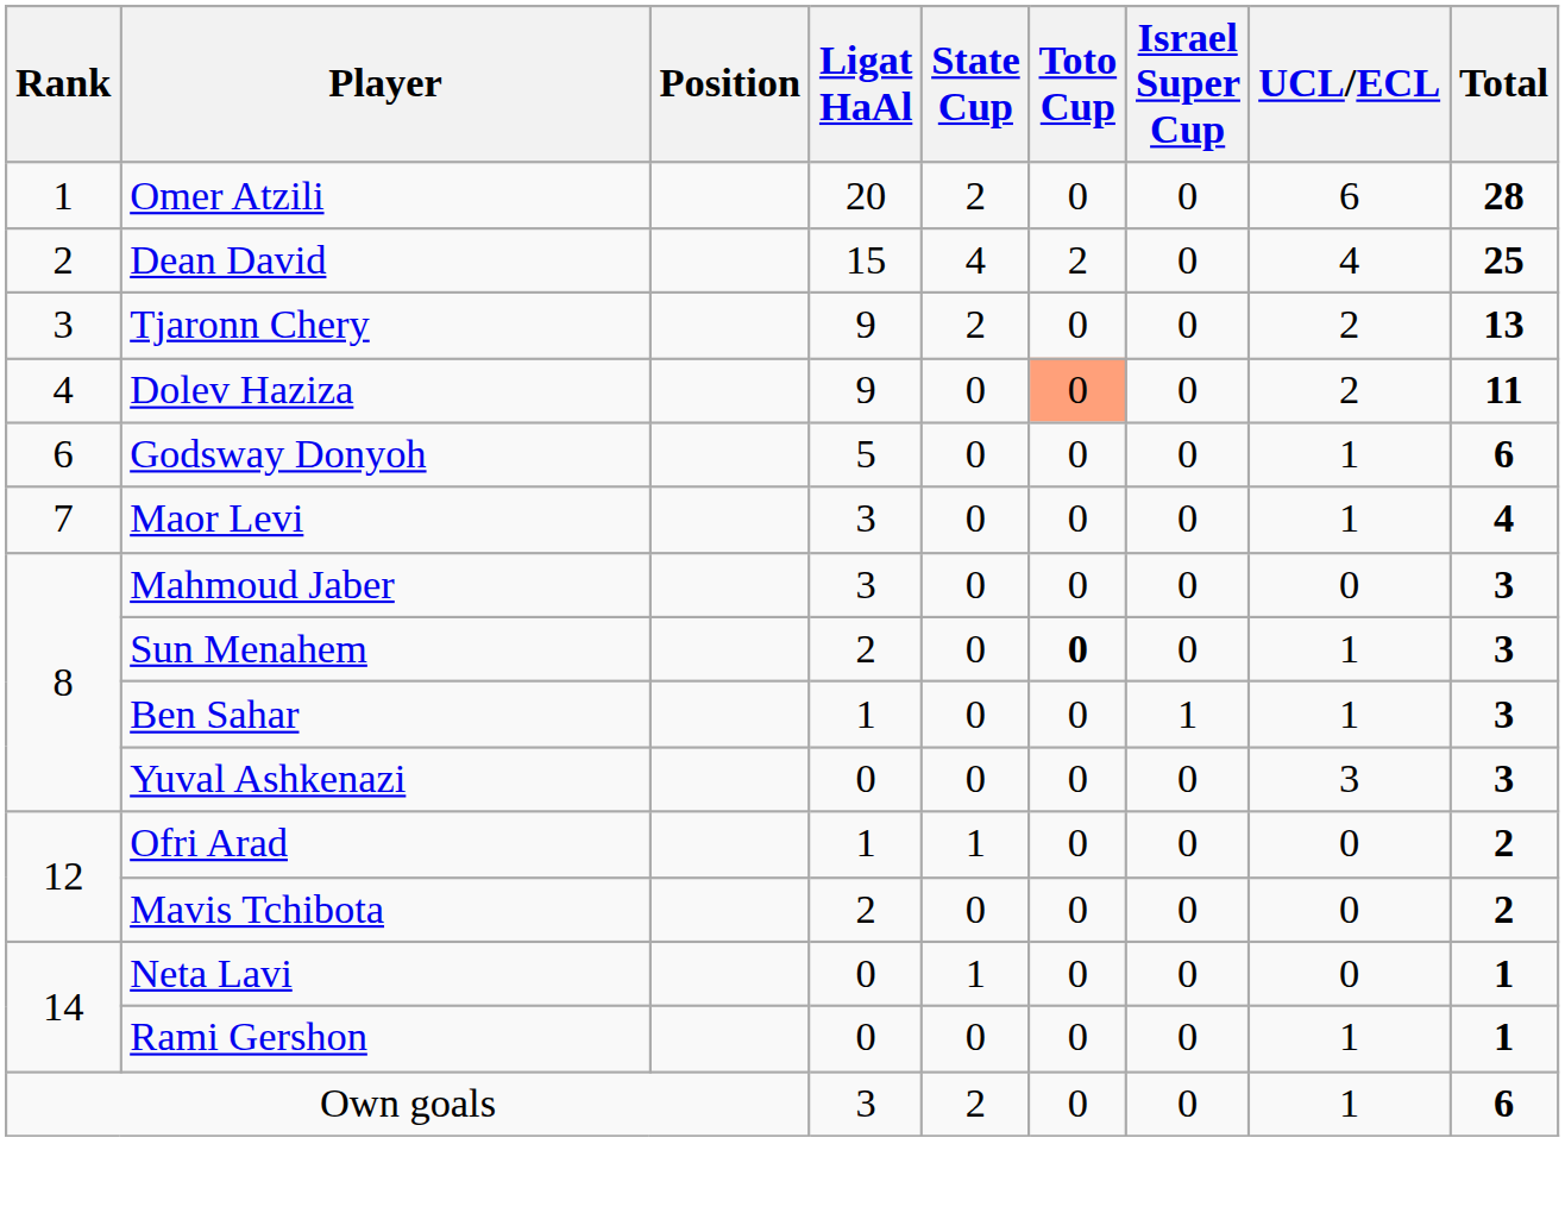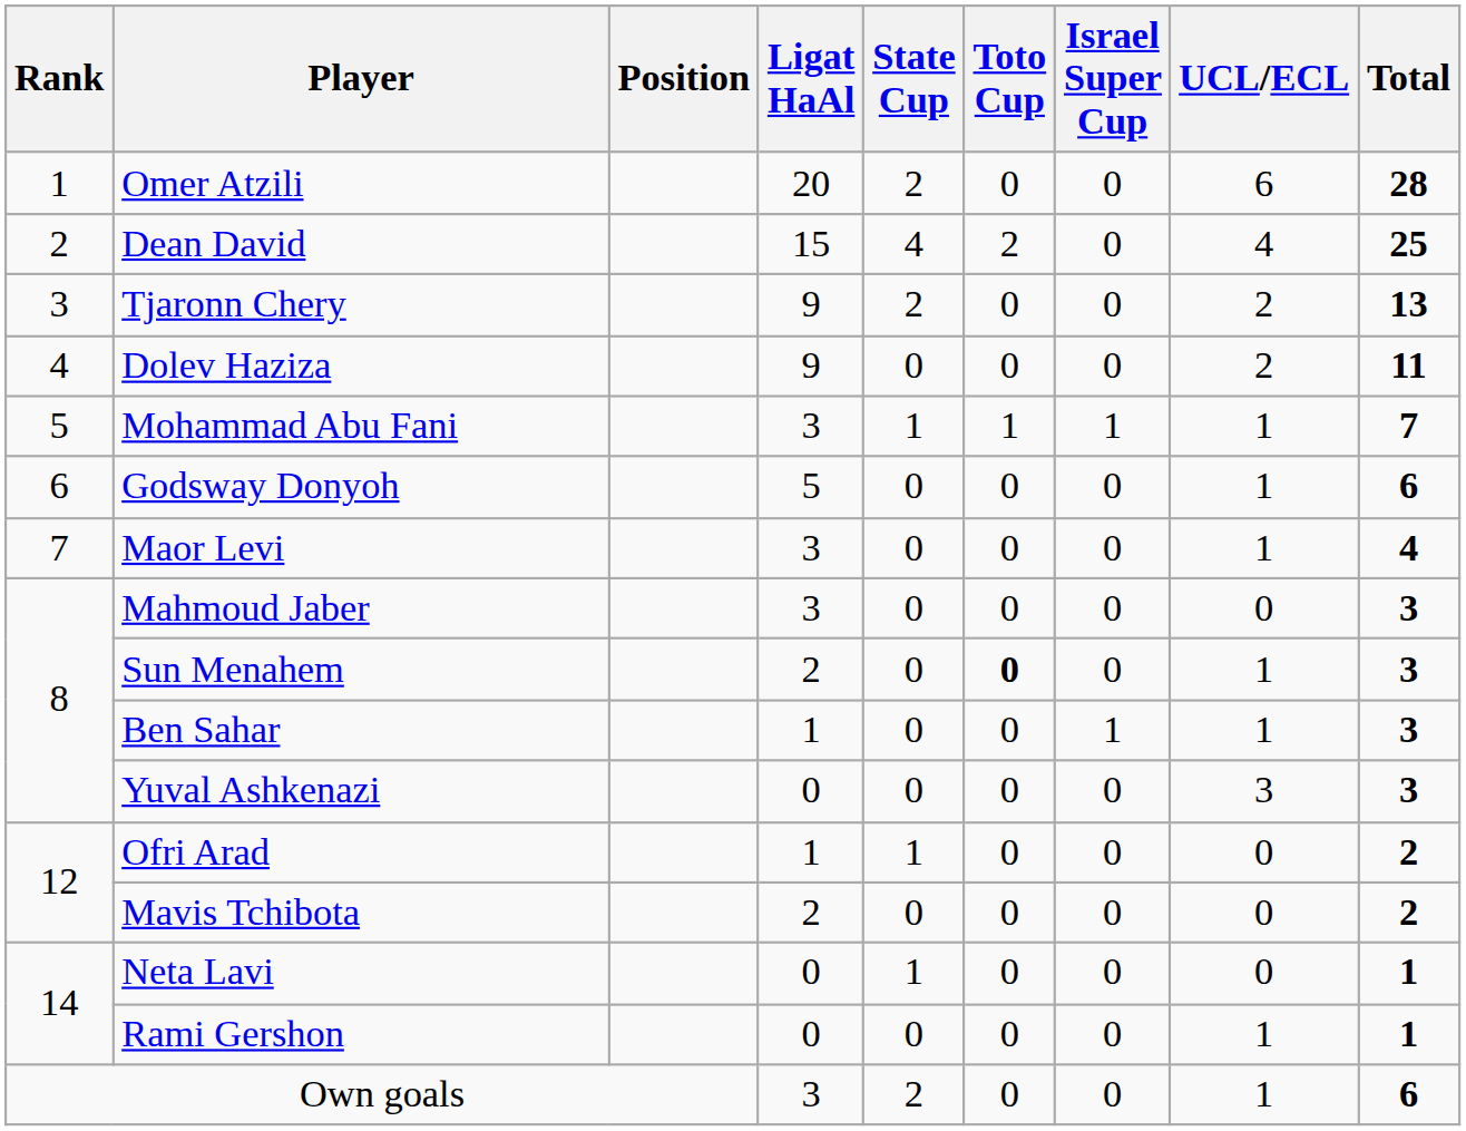 <table class="wikitable">
 <tr>
 <th>Rank</th>
 <th style="width:200px;">Player</th>
 <th>Position</th>
 <th><a href='#'>Ligat HaAl</a></th>
 <th><a href='#'>State Cup</a></th>
 <th><a href='#'>Toto Cup</a></th>
 <th><a href='#'>Israel Super Cup</a></th>
 <th><a href='#'>UCL</a>/<a href='#'>ECL</a></th>
 <th>Total</th>
 </tr>
 <tr>
 <td align=center>1</td>
 <td> <a href='#'>Omer Atzili</a></td>
 <td align=center></td>
 <td align=center>20</td>
 <td align=center>2</td>
 <td align=center>0</td>
 <td align=center>0</td>
 <td align=center>6</td>
 <td align=center><strong>28</strong></td>
 </tr>
 <tr>
 <td align=center>2</td>
 <td> <a href='#'>Dean David</a></td>
 <td align=center></td>
 <td align=center>15</td>
 <td align=center>4</td>
 <td align=center>2</td>
 <td align=center>0</td>
 <td align=center>4</td>
 <td align=center><strong>25</strong></td>
 </tr>
 <tr>
 <td align=center>3</td>
 <td> <a href='#'>Tjaronn Chery</a></td>
 <td align=center></td>
 <td align=center>9</td>
 <td align=center>2</td>
 <td align=center>0</td>
 <td align=center>0</td>
 <td align=center>2</td>
 <td align=center><strong>13</strong></td>
 </tr>
 <tr>
 <td align=center>4</td>
 <td> <a href='#'>Dolev Haziza</a></td>
 <td align=center></td>
 <td align=center>9</td>
 <td align=center>0</td>
-<td align=center style="background: lightsalmon;">0</td>
+<td align=center>0</td>
 <td align=center>0</td>
 <td align=center>2</td>
 <td align=center><strong>11</strong></td>
+</tr>
+<tr>
+<td align=center>5</td>
+<td> <a href='#'>Mohammad Abu Fani</a></td>
+<td align=center></td>
+<td align=center>3</td>
+<td align=center>1</td>
+<td align=center>1</td>
+<td align=center>1</td>
+<td align=center>1</td>
+<td align=center><strong>7</strong></td>
 </tr>
 <tr>
 <td align=center>6</td>
 <td> <a href='#'>Godsway Donyoh</a></td>
 <td align=center></td>
 <td align=center>5</td>
 <td align=center>0</td>
 <td align=center>0</td>
 <td align=center>0</td>
 <td align=center>1</td>
 <td align=center><strong>6</strong></td>
 </tr>
 <tr>
 <td align=center>7</td>
 <td> <a href='#'>Maor Levi</a></td>
 <td align=center></td>
 <td align=center>3</td>
 <td align=center>0</td>
 <td align=center>0</td>
 <td align=center>0</td>
 <td align=center>1</td>
 <td align=center><strong>4</strong></td>
 </tr>
 <tr>
 <td align=center rowspan=4>8</td>
 <td> <a href='#'>Mahmoud Jaber</a></td>
 <td align=center></td>
 <td align=center>3</td>
 <td align=center>0</td>
 <td align=center>0</td>
 <td align=center>0</td>
 <td align=center>0</td>
 <td align=center><strong>3</strong></td>
 </tr>
 <tr>
 <td> <a href='#'>Sun Menahem</a></td>
 <td align=center></td>
 <td align=center>2</td>
 <td align=center>0</td>
 <td align=center><strong>0</strong></td>
 <td align=center>0</td>
 <td align=center>1</td>
 <td align=center><strong>3</strong></td>
 </tr>
 <tr>
 <td> <a href='#'>Ben Sahar</a></td>
 <td align=center></td>
 <td align=center>1</td>
 <td align=center>0</td>
 <td align=center>0</td>
 <td align=center>1</td>
 <td align=center>1</td>
 <td align=center><strong>3</strong></td>
 </tr>
 <tr>
 <td> <a href='#'>Yuval Ashkenazi</a></td>
 <td align=center></td>
 <td align=center>0</td>
 <td align=center>0</td>
 <td align=center>0</td>
 <td align=center>0</td>
 <td align=center>3</td>
 <td align=center><strong>3</strong></td>
 </tr>
 <tr>
 <td align=center rowspan=2>12</td>
 <td> <a href='#'>Ofri Arad</a></td>
 <td align=center></td>
 <td align=center>1</td>
 <td align=center>1</td>
 <td align=center>0</td>
 <td align=center>0</td>
 <td align=center>0</td>
 <td align=center><strong>2</strong></td>
 </tr>
 <tr>
 <td> <a href='#'>Mavis Tchibota</a></td>
 <td align=center></td>
 <td align=center>2</td>
 <td align=center>0</td>
 <td align=center>0</td>
 <td align=center>0</td>
 <td align=center>0</td>
 <td align=center><strong>2</strong></td>
 </tr>
 <tr>
 <td align=center rowspan=2>14</td>
 <td> <a href='#'>Neta Lavi</a></td>
 <td align=center></td>
 <td align=center>0</td>
 <td align=center>1</td>
 <td align=center>0</td>
 <td align=center>0</td>
 <td align=center>0</td>
 <td align=center><strong>1</strong></td>
 </tr>
 <tr>
 <td> <a href='#'>Rami Gershon</a></td>
 <td align=center></td>
 <td align=center>0</td>
 <td align=center>0</td>
 <td align=center>0</td>
 <td align=center>0</td>
 <td align=center>1</td>
 <td align=center><strong>1</strong></td>
 </tr>
 <tr>
 <td align=center colspan=3>Own goals</td>
 <td align=center>3</td>
 <td align=center>2</td>
 <td align=center>0</td>
 <td align=center>0</td>
 <td align=center>1</td>
 <td align=center><strong>6</strong></td>
 </tr>
 </table>
